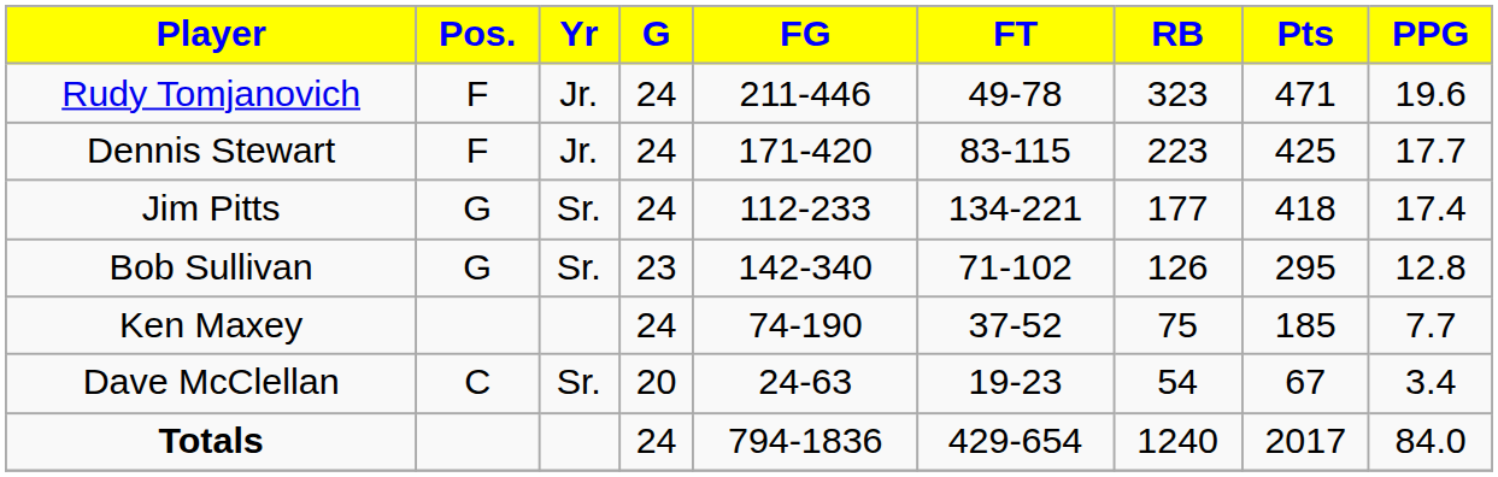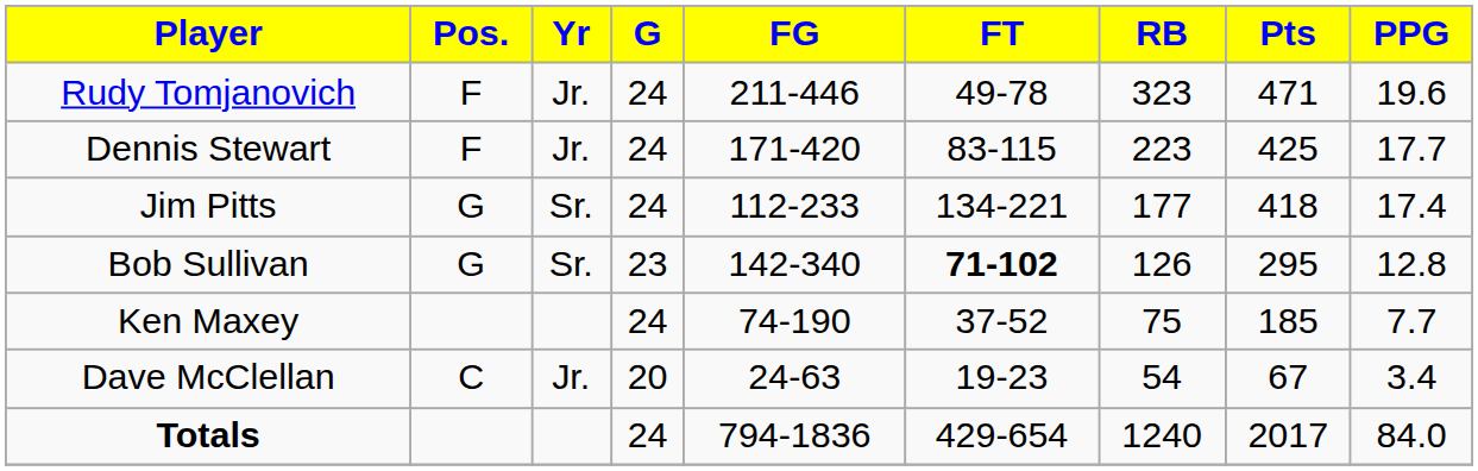 <table class="wikitable" width="650">
 <tr align="center"  style="background:yellow;color:blue;">
 <td><strong>Player</strong></td>
 <td><strong>Pos.</strong></td>
 <td><strong>Yr</strong></td>
 <td><strong>G</strong></td>
 <td><strong>FG</strong></td>
 <td><strong>FT</strong></td>
 <td><strong>RB</strong></td>
 <td><strong>Pts</strong></td>
 <td><strong>PPG</strong></td>
 </tr>
 <tr align="center" bgcolor="">
 <td><a href='#'>Rudy Tomjanovich</a></td>
 <td>F</td>
 <td>Jr.</td>
 <td>24</td>
 <td>211-446</td>
 <td>49-78</td>
 <td>323</td>
 <td>471</td>
 <td>19.6</td>
 </tr>
 <tr align="center" bgcolor="">
 <td>Dennis Stewart</td>
 <td>F</td>
 <td>Jr.</td>
 <td>24</td>
 <td>171-420</td>
 <td>83-115</td>
 <td>223</td>
 <td>425</td>
 <td>17.7</td>
 </tr>
 <tr align="center" bgcolor="">
 <td>Jim Pitts</td>
 <td>G</td>
 <td>Sr.</td>
 <td>24</td>
 <td>112-233</td>
 <td>134-221</td>
 <td>177</td>
 <td>418</td>
 <td>17.4</td>
 </tr>
 <tr align="center" bgcolor="">
 <td>Bob Sullivan</td>
 <td>G</td>
 <td>Sr.</td>
 <td>23</td>
 <td>142-340</td>
-<td>71-102</td>
+<td><strong>71-102</strong></td>
 <td>126</td>
 <td>295</td>
 <td>12.8</td>
 </tr>
 <tr align="center" bgcolor="">
 <td>Ken Maxey</td>
 <td></td>
 <td></td>
 <td>24</td>
 <td>74-190</td>
 <td>37-52</td>
 <td>75</td>
 <td>185</td>
 <td>7.7</td>
 </tr>
 <tr align="center" bgcolor="">
 <td>Dave McClellan</td>
 <td>C</td>
-<td>Sr.</td>
+<td>Jr.</td>
 <td>20</td>
 <td>24-63</td>
 <td>19-23</td>
 <td>54</td>
 <td>67</td>
 <td>3.4</td>
 </tr>
 <tr align="center" bgcolor="">
 <td><strong>Totals</strong></td>
 <td></td>
 <td></td>
 <td>24</td>
 <td>794-1836</td>
 <td>429-654</td>
 <td>1240</td>
 <td>2017</td>
 <td>84.0</td>
 </tr>
 <tr align="center" bgcolor="">
 </tr>
 </table>
